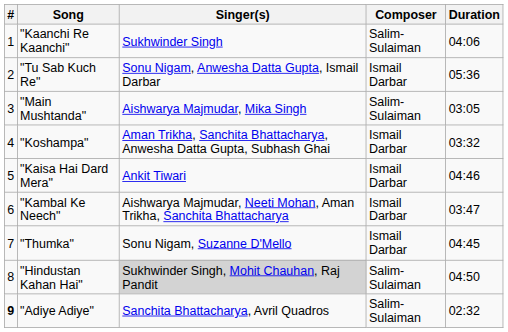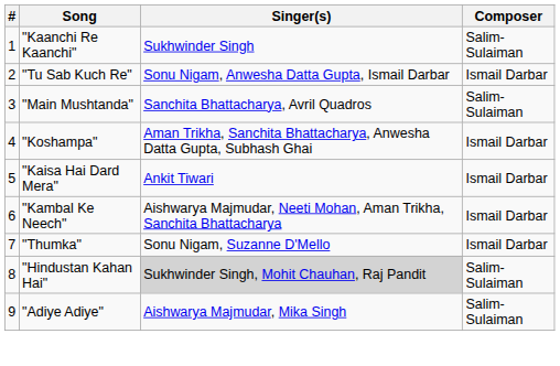 <table class="wikitable" style="font-size:95%;">
 <tr>
 <th>#</th>
 <th>Song</th>
 <th>Singer(s)</th>
 <th>Composer</th>
-<th>Duration</th>
 </tr>
 <tr>
 <td>1</td>
 <td>"Kaanchi Re Kaanchi"</td>
 <td><a href='#'>Sukhwinder Singh</a></td>
 <td>Salim-Sulaiman</td>
-<td>04:06</td>
 </tr>
 <tr>
 <td>2</td>
 <td>"Tu Sab Kuch Re"</td>
 <td><a href='#'>Sonu Nigam</a>, <a href='#'>Anwesha Datta Gupta</a>, Ismail Darbar</td>
 <td>Ismail Darbar</td>
-<td>05:36</td>
 </tr>
 <tr>
 <td>3</td>
 <td>"Main Mushtanda"</td>
-<td><a href='#'>Aishwarya Majmudar</a>, <a href='#'>Mika Singh</a></td>
+<td><a href='#'>Sanchita Bhattacharya</a>, Avril Quadros</td>
 <td>Salim-Sulaiman</td>
-<td>03:05</td>
 </tr>
 <tr>
 <td>4</td>
 <td>"Koshampa"</td>
 <td><a href='#'>Aman Trikha</a>, <a href='#'>Sanchita Bhattacharya</a>, Anwesha Datta Gupta, Subhash Ghai</td>
 <td>Ismail Darbar</td>
-<td>03:32</td>
 </tr>
 <tr>
 <td>5</td>
 <td>"Kaisa Hai Dard Mera"</td>
 <td><a href='#'>Ankit Tiwari</a></td>
 <td>Ismail Darbar</td>
-<td>04:46</td>
 </tr>
 <tr>
 <td>6</td>
 <td>"Kambal Ke Neech"</td>
 <td>Aishwarya Majmudar, <a href='#'>Neeti Mohan</a>, Aman Trikha, <a href='#'>Sanchita Bhattacharya</a></td>
 <td>Ismail Darbar</td>
-<td>03:47</td>
 </tr>
 <tr>
 <td>7</td>
 <td>"Thumka"</td>
 <td>Sonu Nigam, <a href='#'>Suzanne D'Mello</a></td>
 <td>Ismail Darbar</td>
-<td>04:45</td>
 </tr>
 <tr>
 <td>8</td>
 <td>"Hindustan Kahan Hai"</td>
 <td style="background: lightgrey;">Sukhwinder Singh, <a href='#'>Mohit Chauhan</a>, Raj Pandit</td>
 <td>Salim-Sulaiman</td>
-<td>04:50</td>
 </tr>
 <tr>
-<td><strong>9</strong></td>
+<td>9</td>
 <td>"Adiye Adiye"</td>
-<td><a href='#'>Sanchita Bhattacharya</a>, Avril Quadros</td>
+<td><a href='#'>Aishwarya Majmudar</a>, <a href='#'>Mika Singh</a></td>
 <td>Salim-Sulaiman</td>
-<td>02:32</td>
 </tr>
 </table>
